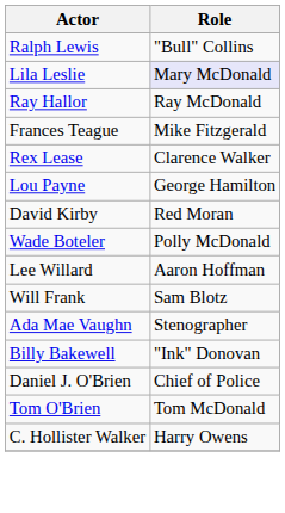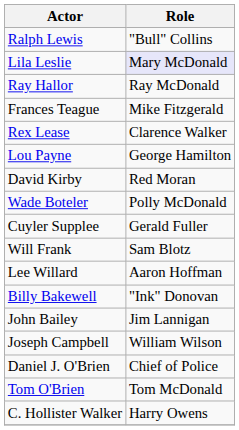 <table class="wikitable">
 <tr>
 <th>Actor</th>
 <th>Role</th>
 </tr>
 <tr>
 <td><a href='#'>Ralph Lewis</a></td>
 <td>"Bull" Collins</td>
 </tr>
 <tr>
 <td><a href='#'>Lila Leslie</a></td>
 <td style="background: lavender;">Mary McDonald</td>
 </tr>
 <tr>
 <td><a href='#'>Ray Hallor</a></td>
 <td>Ray McDonald</td>
 </tr>
 <tr>
 <td>Frances Teague</td>
 <td>Mike Fitzgerald</td>
 </tr>
 <tr>
 <td><a href='#'>Rex Lease</a></td>
 <td>Clarence Walker</td>
 </tr>
 <tr>
 <td><a href='#'>Lou Payne</a></td>
 <td>George Hamilton</td>
 </tr>
 <tr>
 <td>David Kirby</td>
 <td>Red Moran</td>
 </tr>
 <tr>
 <td><a href='#'>Wade Boteler</a></td>
 <td>Polly McDonald</td>
 </tr>
 <tr>
-<td>Lee Willard</td>
-<td>Aaron Hoffman</td>
+<td>Cuyler Supplee</td>
+<td>Gerald Fuller</td>
 </tr>
 <tr>
 <td>Will Frank</td>
 <td>Sam Blotz</td>
 </tr>
 <tr>
-<td><a href='#'>Ada Mae Vaughn</a></td>
-<td>Stenographer</td>
+<td>Lee Willard</td>
+<td>Aaron Hoffman</td>
 </tr>
 <tr>
 <td><a href='#'>Billy Bakewell</a></td>
 <td>"Ink" Donovan</td>
+</tr>
+<tr>
+<td>John Bailey</td>
+<td>Jim Lannigan</td>
+</tr>
+<tr>
+<td>Joseph Campbell</td>
+<td>William Wilson</td>
 </tr>
 <tr>
 <td>Daniel J. O'Brien</td>
 <td>Chief of Police</td>
 </tr>
 <tr>
 <td><a href='#'>Tom O'Brien</a></td>
 <td>Tom McDonald</td>
 </tr>
 <tr>
 <td>C. Hollister Walker</td>
 <td>Harry Owens</td>
 </tr>
 <tr>
 </tr>
 </table>
